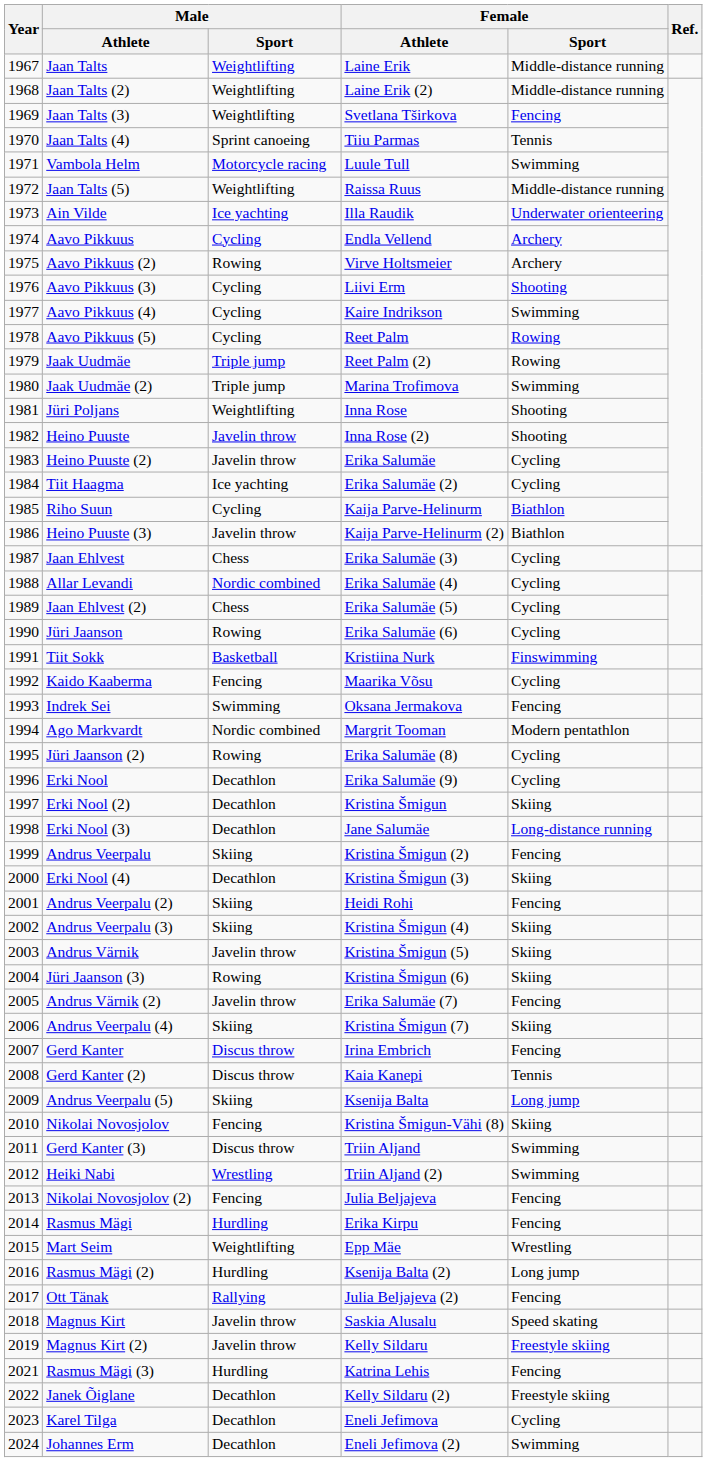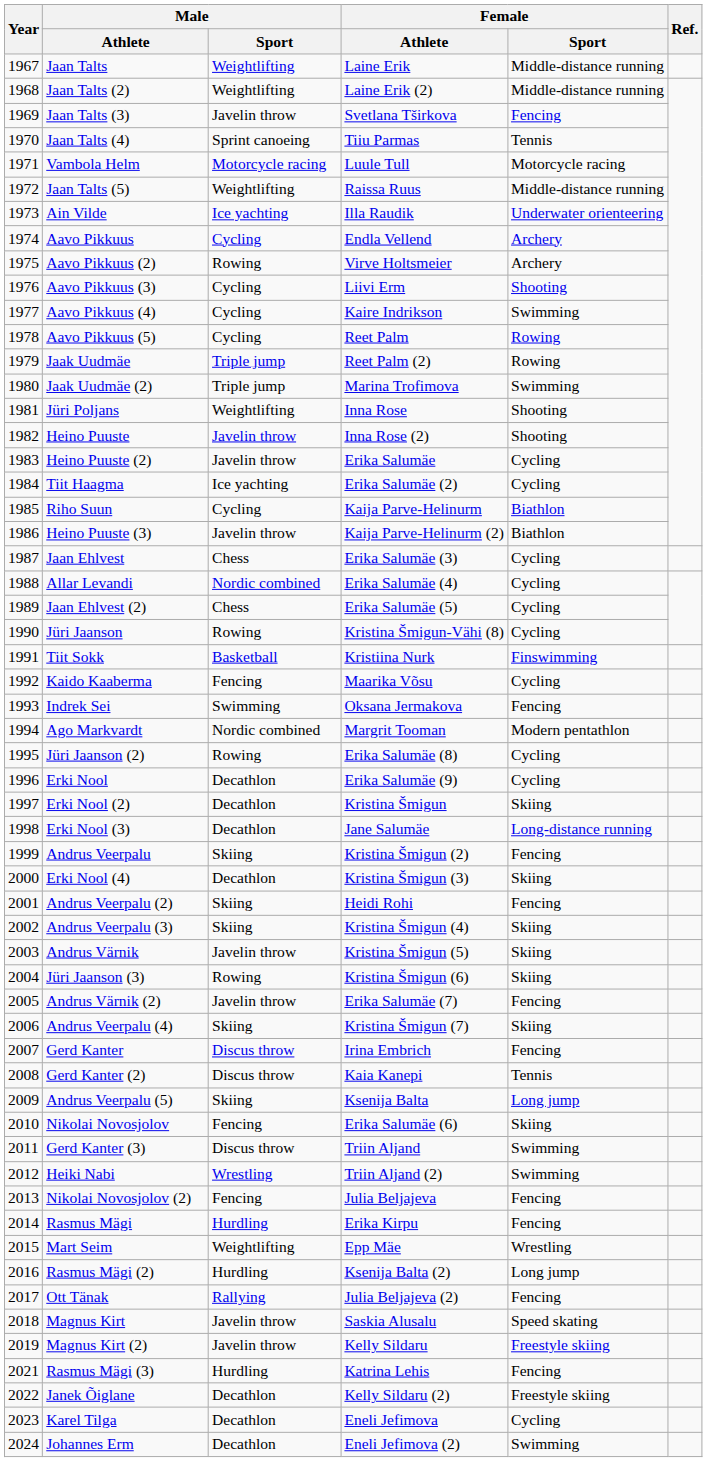 <table class="wikitable sortable">
 <tr>
 <th rowspan=2>Year</th>
 <th colspan=2 width=300>Male</th>
 <th colspan=2 width=300>Female</th>
 <th rowspan=2 class="unsortable">Ref.</th>
 </tr>
 <tr>
 <th>Athlete</th>
 <th>Sport</th>
 <th>Athlete</th>
 <th>Sport</th>
 </tr>
 <tr>
 <td>1967</td>
 <td><a href='#'>Jaan Talts</a></td>
 <td><a href='#'>Weightlifting</a></td>
 <td><a href='#'>Laine Erik</a></td>
 <td>Middle-distance running</td>
 <td style="text-align:center;"></td>
 </tr>
 <tr>
 <td>1968</td>
 <td><a href='#'>Jaan Talts</a> (2)</td>
 <td>Weightlifting</td>
 <td><a href='#'>Laine Erik</a> (2)</td>
 <td>Middle-distance running</td>
 </tr>
 <tr>
 <td>1969</td>
 <td><a href='#'>Jaan Talts</a> (3)</td>
-<td>Weightlifting</td>
+<td>Javelin throw</td>
 <td><a href='#'>Svetlana Tširkova</a></td>
 <td><a href='#'>Fencing</a></td>
 </tr>
 <tr>
 <td>1970</td>
 <td><a href='#'>Jaan Talts</a> (4)</td>
 <td>Sprint canoeing</td>
 <td><a href='#'>Tiiu Parmas</a></td>
 <td>Tennis</td>
 </tr>
 <tr>
 <td>1971</td>
 <td><a href='#'>Vambola Helm</a></td>
 <td><a href='#'>Motorcycle racing</a></td>
 <td><a href='#'>Luule Tull</a></td>
-<td>Swimming</td>
+<td>Motorcycle racing</td>
 </tr>
 <tr>
 <td>1972</td>
 <td><a href='#'>Jaan Talts</a> (5)</td>
 <td>Weightlifting</td>
 <td><a href='#'>Raissa Ruus</a></td>
 <td>Middle-distance running</td>
 </tr>
 <tr>
 <td>1973</td>
 <td><a href='#'>Ain Vilde</a></td>
 <td><a href='#'>Ice yachting</a></td>
 <td><a href='#'>Illa Raudik</a></td>
 <td><a href='#'>Underwater orienteering</a></td>
 </tr>
 <tr>
 <td>1974</td>
 <td><a href='#'>Aavo Pikkuus</a></td>
 <td><a href='#'>Cycling</a></td>
 <td><a href='#'>Endla Vellend</a></td>
 <td><a href='#'>Archery</a></td>
 </tr>
 <tr>
 <td>1975</td>
 <td><a href='#'>Aavo Pikkuus</a> (2)</td>
 <td>Rowing</td>
 <td><a href='#'>Virve Holtsmeier</a></td>
 <td>Archery</td>
 </tr>
 <tr>
 <td>1976</td>
 <td><a href='#'>Aavo Pikkuus</a> (3)</td>
 <td>Cycling</td>
 <td><a href='#'>Liivi Erm</a></td>
 <td><a href='#'>Shooting</a></td>
 </tr>
 <tr>
 <td>1977</td>
 <td><a href='#'>Aavo Pikkuus</a> (4)</td>
 <td>Cycling</td>
 <td><a href='#'>Kaire Indrikson</a></td>
 <td>Swimming</td>
 </tr>
 <tr>
 <td>1978</td>
 <td><a href='#'>Aavo Pikkuus</a> (5)</td>
 <td>Cycling</td>
 <td><a href='#'>Reet Palm</a></td>
 <td><a href='#'>Rowing</a></td>
 </tr>
 <tr>
 <td>1979</td>
 <td><a href='#'>Jaak Uudmäe</a></td>
 <td><a href='#'>Triple jump</a></td>
 <td><a href='#'>Reet Palm</a> (2)</td>
 <td>Rowing</td>
 </tr>
 <tr>
 <td>1980</td>
 <td><a href='#'>Jaak Uudmäe</a> (2)</td>
 <td>Triple jump</td>
 <td><a href='#'>Marina Trofimova</a></td>
 <td>Swimming</td>
 </tr>
 <tr>
 <td>1981</td>
 <td><a href='#'>Jüri Poljans</a></td>
 <td>Weightlifting</td>
 <td><a href='#'>Inna Rose</a></td>
 <td>Shooting</td>
 </tr>
 <tr>
 <td>1982</td>
 <td><a href='#'>Heino Puuste</a></td>
 <td><a href='#'>Javelin throw</a></td>
 <td><a href='#'>Inna Rose</a> (2)</td>
 <td>Shooting</td>
 </tr>
 <tr>
 <td>1983</td>
 <td><a href='#'>Heino Puuste</a> (2)</td>
 <td>Javelin throw</td>
 <td><a href='#'>Erika Salumäe</a></td>
 <td>Cycling</td>
 </tr>
 <tr>
 <td>1984</td>
 <td><a href='#'>Tiit Haagma</a></td>
 <td>Ice yachting</td>
 <td><a href='#'>Erika Salumäe</a> (2)</td>
 <td>Cycling</td>
 </tr>
 <tr>
 <td>1985</td>
 <td><a href='#'>Riho Suun</a></td>
 <td>Cycling</td>
 <td><a href='#'>Kaija Parve-Helinurm</a></td>
 <td><a href='#'>Biathlon</a></td>
 </tr>
 <tr>
 <td>1986</td>
 <td><a href='#'>Heino Puuste</a> (3)</td>
 <td>Javelin throw</td>
 <td><a href='#'>Kaija Parve-Helinurm</a> (2)</td>
 <td>Biathlon</td>
 </tr>
 <tr>
 <td>1987</td>
 <td><a href='#'>Jaan Ehlvest</a></td>
 <td>Chess</td>
 <td><a href='#'>Erika Salumäe</a> (3)</td>
 <td>Cycling</td>
 <td style="text-align:center;"></td>
 </tr>
 <tr>
 <td>1988</td>
 <td><a href='#'>Allar Levandi</a></td>
 <td><a href='#'>Nordic combined</a></td>
 <td><a href='#'>Erika Salumäe</a> (4)</td>
 <td>Cycling</td>
 </tr>
 <tr>
 <td>1989</td>
 <td><a href='#'>Jaan Ehlvest</a> (2)</td>
 <td>Chess</td>
 <td><a href='#'>Erika Salumäe</a> (5)</td>
 <td>Cycling</td>
 </tr>
 <tr>
 <td>1990</td>
 <td><a href='#'>Jüri Jaanson</a></td>
 <td>Rowing</td>
-<td><a href='#'>Erika Salumäe</a> (6)</td>
+<td><a href='#'>Kristina Šmigun-Vähi</a> (8)</td>
 <td>Cycling</td>
 </tr>
 <tr>
 <td>1991</td>
 <td><a href='#'>Tiit Sokk</a></td>
 <td><a href='#'>Basketball</a></td>
 <td><a href='#'>Kristiina Nurk</a></td>
 <td><a href='#'>Finswimming</a></td>
 <td style="text-align:center;"></td>
 </tr>
 <tr>
 <td>1992</td>
 <td><a href='#'>Kaido Kaaberma</a></td>
 <td>Fencing</td>
 <td><a href='#'>Maarika Võsu</a></td>
 <td>Cycling</td>
 <td style="text-align:center;"></td>
 </tr>
 <tr>
 <td>1993</td>
 <td><a href='#'>Indrek Sei</a></td>
 <td>Swimming</td>
 <td><a href='#'>Oksana Jermakova</a></td>
 <td>Fencing</td>
 <td style="text-align:center;"></td>
 </tr>
 <tr>
 <td>1994</td>
 <td><a href='#'>Ago Markvardt</a></td>
 <td>Nordic combined</td>
 <td><a href='#'>Margrit Tooman</a></td>
 <td>Modern pentathlon</td>
 <td style="text-align:center;"></td>
 </tr>
 <tr>
 <td>1995</td>
 <td><a href='#'>Jüri Jaanson</a> (2)</td>
 <td>Rowing</td>
 <td><a href='#'>Erika Salumäe</a> (8)</td>
 <td>Cycling</td>
 <td style="text-align:center;"></td>
 </tr>
 <tr>
 <td>1996</td>
 <td><a href='#'>Erki Nool</a></td>
 <td>Decathlon</td>
 <td><a href='#'>Erika Salumäe</a> (9)</td>
 <td>Cycling</td>
 <td style="text-align:center;"></td>
 </tr>
 <tr>
 <td>1997</td>
 <td><a href='#'>Erki Nool</a> (2)</td>
 <td>Decathlon</td>
 <td><a href='#'>Kristina Šmigun</a></td>
 <td>Skiing</td>
 <td style="text-align:center;"></td>
 </tr>
 <tr>
 <td>1998</td>
 <td><a href='#'>Erki Nool</a> (3)</td>
 <td>Decathlon</td>
 <td><a href='#'>Jane Salumäe</a></td>
 <td><a href='#'>Long-distance running</a></td>
 <td style="text-align:center;"></td>
 </tr>
 <tr>
 <td>1999</td>
 <td><a href='#'>Andrus Veerpalu</a></td>
 <td>Skiing</td>
 <td><a href='#'>Kristina Šmigun</a> (2)</td>
 <td>Fencing</td>
 </tr>
 <tr>
 <td>2000</td>
 <td><a href='#'>Erki Nool</a> (4)</td>
 <td>Decathlon</td>
 <td><a href='#'>Kristina Šmigun</a> (3)</td>
 <td>Skiing</td>
 <td style="text-align:center;"></td>
 </tr>
 <tr>
 <td>2001</td>
 <td><a href='#'>Andrus Veerpalu</a> (2)</td>
 <td>Skiing</td>
 <td><a href='#'>Heidi Rohi</a></td>
 <td>Fencing</td>
 <td style="text-align:center;"></td>
 </tr>
 <tr>
 <td>2002</td>
 <td><a href='#'>Andrus Veerpalu</a> (3)</td>
 <td>Skiing</td>
 <td><a href='#'>Kristina Šmigun</a> (4)</td>
 <td>Skiing</td>
 <td style="text-align:center;"></td>
 </tr>
 <tr>
 <td>2003</td>
 <td><a href='#'>Andrus Värnik</a></td>
 <td>Javelin throw</td>
 <td><a href='#'>Kristina Šmigun</a> (5)</td>
 <td>Skiing</td>
 <td style="text-align:center;"></td>
 </tr>
 <tr>
 <td>2004</td>
 <td><a href='#'>Jüri Jaanson</a> (3)</td>
 <td>Rowing</td>
 <td><a href='#'>Kristina Šmigun</a> (6)</td>
 <td>Skiing</td>
 <td style="text-align:center;"></td>
 </tr>
 <tr>
 <td>2005</td>
 <td><a href='#'>Andrus Värnik</a> (2)</td>
 <td>Javelin throw</td>
 <td><a href='#'>Erika Salumäe</a> (7)</td>
 <td>Fencing</td>
 <td style="text-align:center;"></td>
 </tr>
 <tr>
 <td>2006</td>
 <td><a href='#'>Andrus Veerpalu</a> (4)</td>
 <td>Skiing</td>
 <td><a href='#'>Kristina Šmigun</a> (7)</td>
 <td>Skiing</td>
 <td style="text-align:center;"></td>
 </tr>
 <tr>
 <td>2007</td>
 <td><a href='#'>Gerd Kanter</a></td>
 <td><a href='#'>Discus throw</a></td>
 <td><a href='#'>Irina Embrich</a></td>
 <td>Fencing</td>
 <td style="text-align:center;"></td>
 </tr>
 <tr>
 <td>2008</td>
 <td><a href='#'>Gerd Kanter</a> (2)</td>
 <td>Discus throw</td>
 <td><a href='#'>Kaia Kanepi</a></td>
 <td>Tennis</td>
 <td style="text-align:center;"></td>
 </tr>
 <tr>
 <td>2009</td>
 <td><a href='#'>Andrus Veerpalu</a> (5)</td>
 <td>Skiing</td>
 <td><a href='#'>Ksenija Balta</a></td>
 <td><a href='#'>Long jump</a></td>
 <td style="text-align:center;"></td>
 </tr>
 <tr>
 <td>2010</td>
 <td><a href='#'>Nikolai Novosjolov</a></td>
 <td>Fencing</td>
-<td><a href='#'>Kristina Šmigun-Vähi</a> (8)</td>
+<td><a href='#'>Erika Salumäe</a> (6)</td>
 <td>Skiing</td>
 <td style="text-align:center;"></td>
 </tr>
 <tr>
 <td>2011</td>
 <td><a href='#'>Gerd Kanter</a> (3)</td>
 <td>Discus throw</td>
 <td><a href='#'>Triin Aljand</a></td>
 <td>Swimming</td>
 <td style="text-align:center;"></td>
 </tr>
 <tr>
 <td>2012</td>
 <td><a href='#'>Heiki Nabi</a></td>
 <td><a href='#'>Wrestling</a></td>
 <td><a href='#'>Triin Aljand</a> (2)</td>
 <td>Swimming</td>
 <td style="text-align:center;"></td>
 </tr>
 <tr>
 <td>2013</td>
 <td><a href='#'>Nikolai Novosjolov</a> (2)</td>
 <td>Fencing</td>
 <td><a href='#'>Julia Beljajeva</a></td>
 <td>Fencing</td>
 <td style="text-align:center;"></td>
 </tr>
 <tr>
 <td>2014</td>
 <td><a href='#'>Rasmus Mägi</a></td>
 <td><a href='#'>Hurdling</a></td>
 <td><a href='#'>Erika Kirpu</a></td>
 <td>Fencing</td>
 <td style="text-align:center;"></td>
 </tr>
 <tr>
 <td>2015</td>
 <td><a href='#'>Mart Seim</a></td>
 <td>Weightlifting</td>
 <td><a href='#'>Epp Mäe</a></td>
 <td>Wrestling</td>
 <td style="text-align:center;"></td>
 </tr>
 <tr>
 <td>2016</td>
 <td><a href='#'>Rasmus Mägi</a> (2)</td>
 <td>Hurdling</td>
 <td><a href='#'>Ksenija Balta</a> (2)</td>
 <td>Long jump</td>
 <td style="text-align:center;"></td>
 </tr>
 <tr>
 <td>2017</td>
 <td><a href='#'>Ott Tänak</a></td>
 <td><a href='#'>Rallying</a></td>
 <td><a href='#'>Julia Beljajeva</a> (2)</td>
 <td>Fencing</td>
 <td style="text-align:center;"></td>
 </tr>
 <tr>
 <td>2018</td>
 <td><a href='#'>Magnus Kirt</a></td>
 <td>Javelin throw</td>
 <td><a href='#'>Saskia Alusalu</a></td>
 <td>Speed skating</td>
 <td style="text-align:center;"></td>
 </tr>
 <tr>
 <td>2019</td>
 <td><a href='#'>Magnus Kirt</a> (2)</td>
 <td>Javelin throw</td>
 <td><a href='#'>Kelly Sildaru</a></td>
 <td><a href='#'>Freestyle skiing</a></td>
 <td style="text-align:center;"></td>
 </tr>
 <tr>
 <td>2021</td>
 <td><a href='#'>Rasmus Mägi</a> (3)</td>
 <td>Hurdling</td>
 <td><a href='#'>Katrina Lehis</a></td>
 <td>Fencing</td>
 <td style="text-align:center;"></td>
 </tr>
 <tr>
 <td>2022</td>
 <td><a href='#'>Janek Õiglane</a></td>
 <td>Decathlon</td>
 <td><a href='#'>Kelly Sildaru</a> (2)</td>
 <td>Freestyle skiing</td>
 <td style="text-align:center;"></td>
 </tr>
 <tr>
 <td>2023</td>
 <td><a href='#'>Karel Tilga</a></td>
 <td>Decathlon</td>
 <td><a href='#'>Eneli Jefimova</a></td>
 <td>Cycling</td>
 <td align=center></td>
 </tr>
 <tr>
 <td>2024</td>
 <td><a href='#'>Johannes Erm</a></td>
 <td>Decathlon</td>
 <td><a href='#'>Eneli Jefimova</a> (2)</td>
 <td>Swimming</td>
 <td align=center></td>
 </tr>
 </table>
